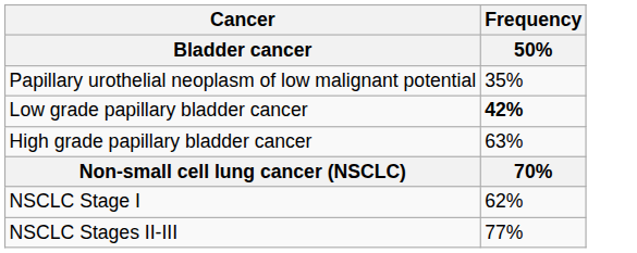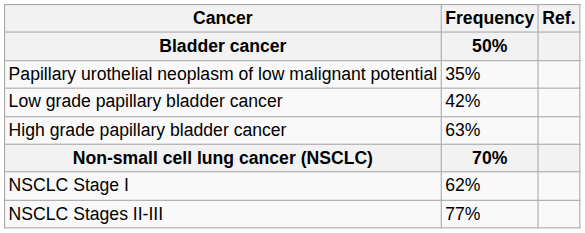 <table class="wikitable sortable">
 <tr>
 <th>Cancer</th>
 <th>Frequency</th>
+<th>Ref.</th>
 </tr>
 <tr>
 <th>Bladder cancer</th>
 <th>50%</th>
+<th></th>
 </tr>
 <tr>
 <td>Papillary urothelial neoplasm of low malignant potential</td>
 <td>35%</td>
+<td></td>
 </tr>
 <tr>
 <td>Low grade papillary bladder cancer</td>
-<td><strong>42%</strong></td>
+<td>42%</td>
+<td></td>
 </tr>
 <tr>
 <td>High grade papillary bladder cancer</td>
 <td>63%</td>
+<td></td>
 </tr>
 <tr>
 <th>Non-small cell lung cancer (NSCLC)</th>
 <th>70%</th>
+<th></th>
 </tr>
 <tr>
 <td>NSCLC Stage I</td>
 <td>62%</td>
+<td></td>
 </tr>
 <tr>
 <td>NSCLC Stages II-III</td>
 <td>77%</td>
+<td></td>
 </tr>
 </table>
